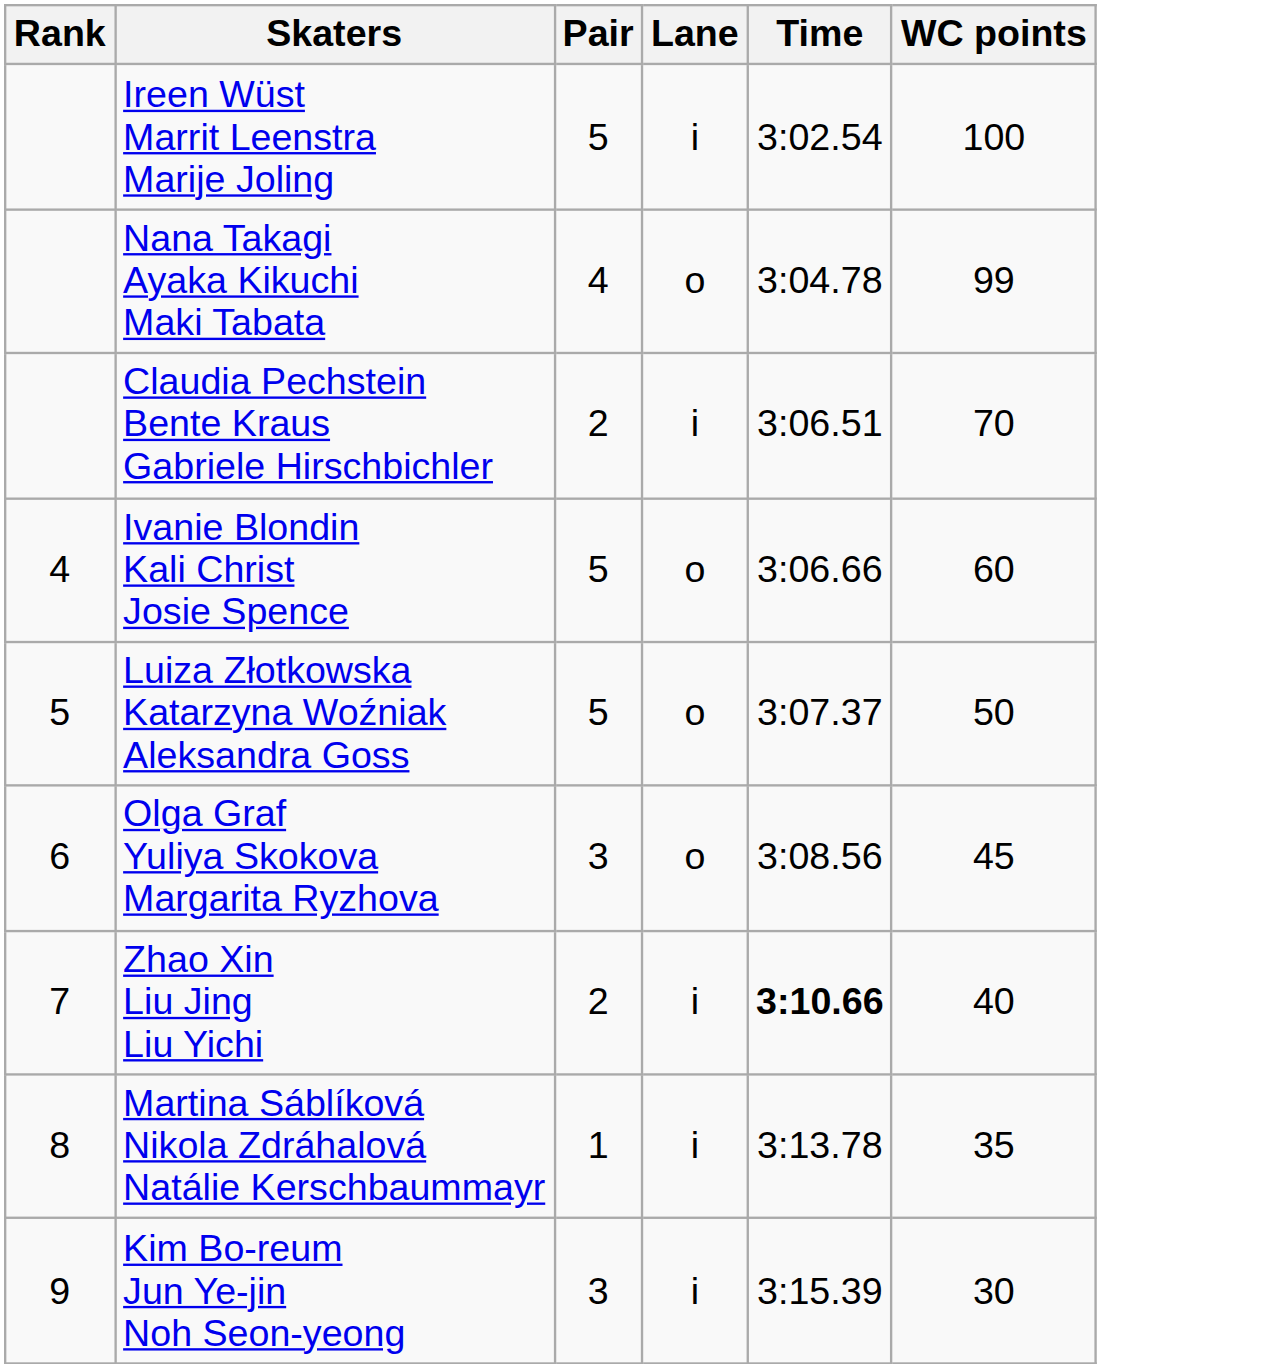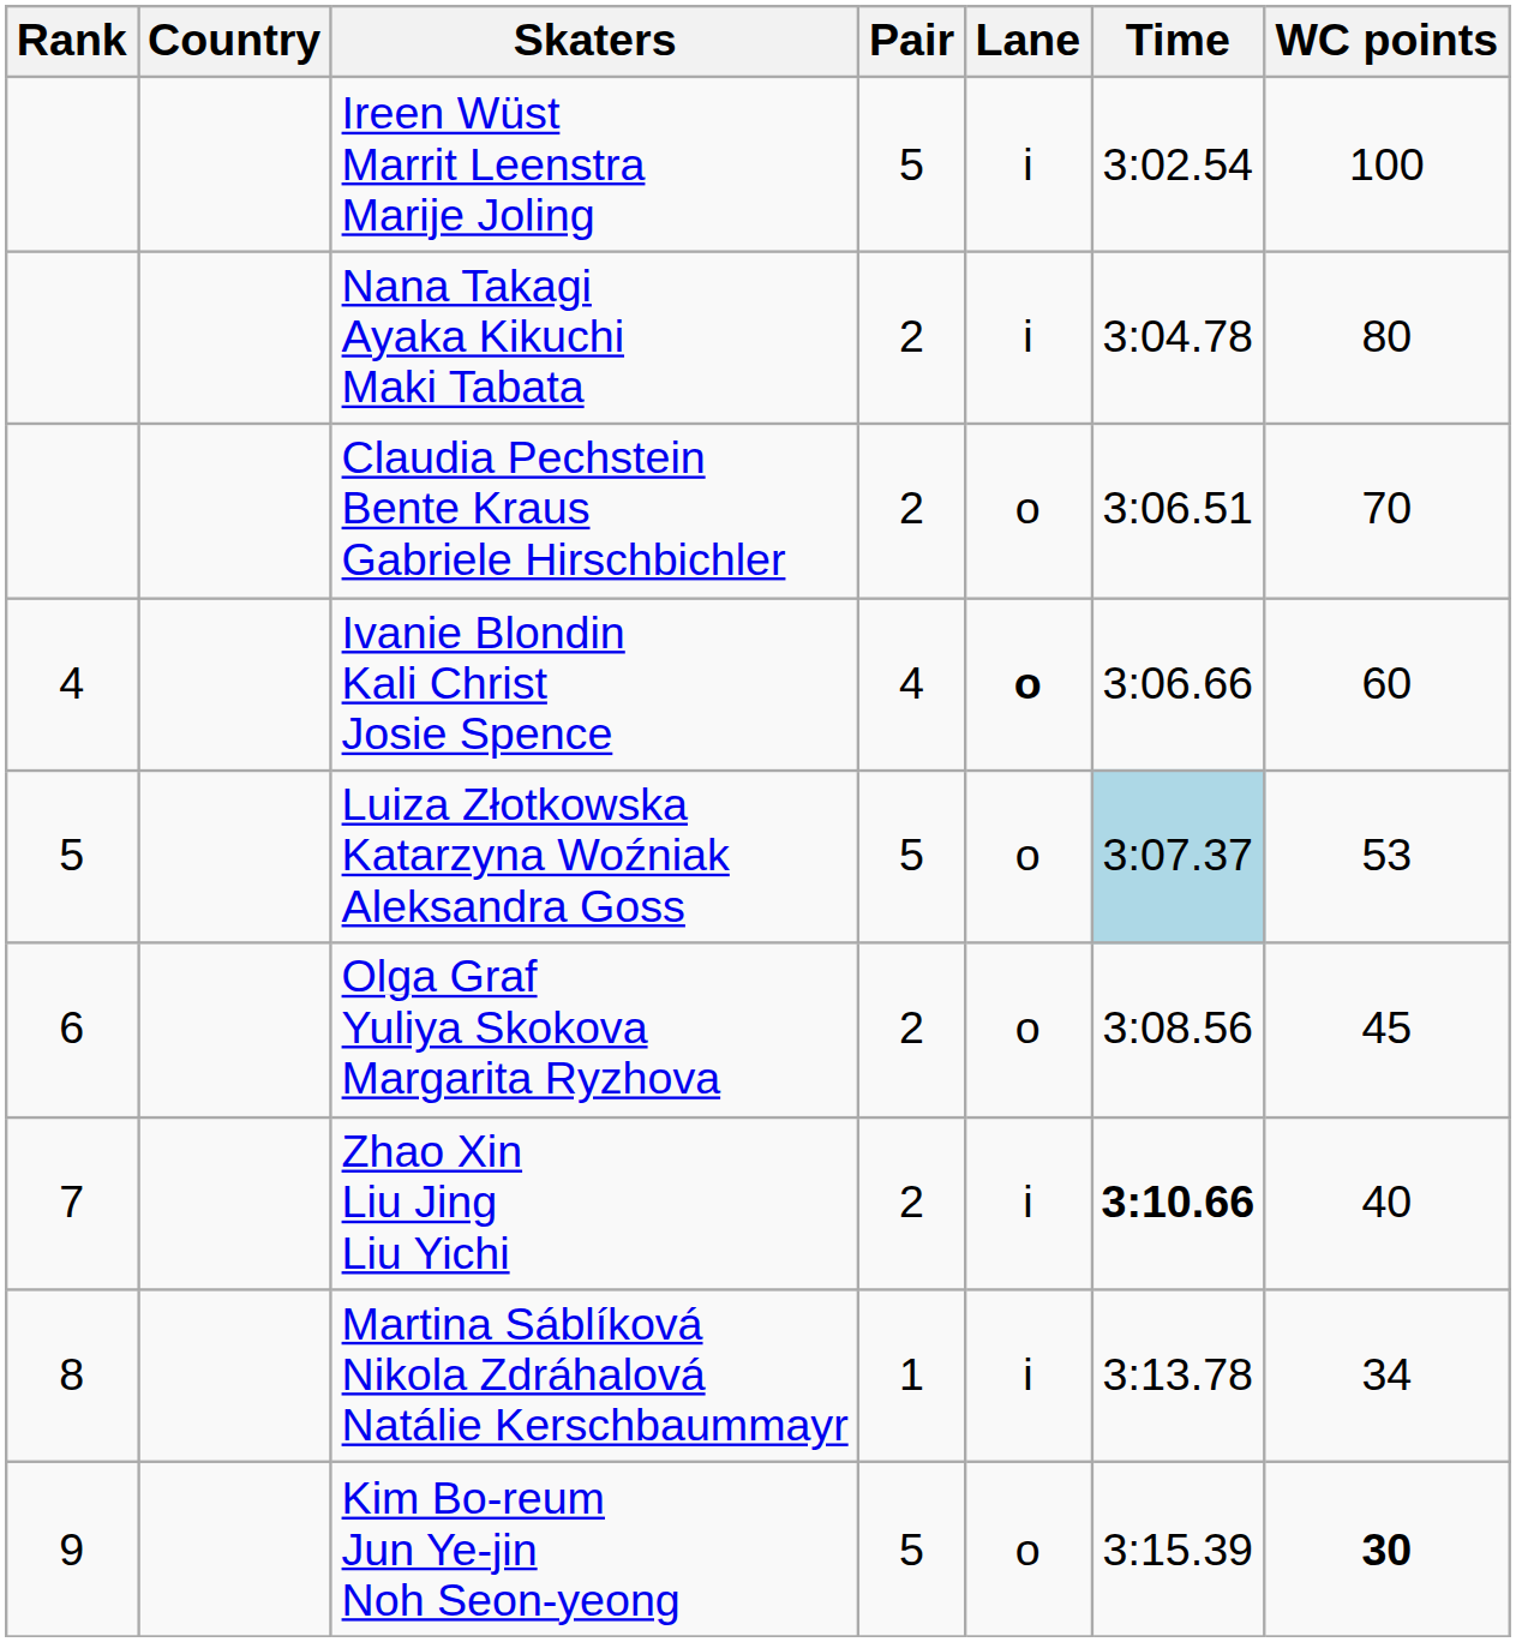 <table class="wikitable sortable" style="text-align:center">
 <tr>
 <th>Rank</th>
+<th>Country</th>
 <th>Skaters</th>
 <th>Pair</th>
 <th>Lane</th>
 <th>Time</th>
 <th>WC points</th>
 </tr>
 <tr>
 <td></td>
+<td align=left></td>
 <td align=left><a href='#'>Ireen Wüst</a><br><a href='#'>Marrit Leenstra</a><br><a href='#'>Marije Joling</a></td>
 <td>5</td>
 <td>i</td>
 <td>3:02.54</td>
 <td>100</td>
 </tr>
 <tr>
 <td></td>
+<td align=left></td>
 <td align=left><a href='#'>Nana Takagi</a><br><a href='#'>Ayaka Kikuchi</a><br><a href='#'>Maki Tabata</a></td>
-<td>4</td>
-<td>o</td>
+<td>2</td>
+<td>i</td>
 <td>3:04.78</td>
-<td>99</td>
+<td>80</td>
 </tr>
 <tr>
 <td></td>
+<td align=left></td>
 <td align=left><a href='#'>Claudia Pechstein</a><br><a href='#'>Bente Kraus</a><br><a href='#'>Gabriele Hirschbichler</a></td>
 <td>2</td>
-<td>i</td>
+<td>o</td>
 <td>3:06.51</td>
 <td>70</td>
 </tr>
 <tr>
 <td>4</td>
+<td align=left></td>
 <td align=left><a href='#'>Ivanie Blondin</a><br><a href='#'>Kali Christ</a><br><a href='#'>Josie Spence</a></td>
-<td>5</td>
-<td>o</td>
+<td>4</td>
+<td><strong>o</strong></td>
 <td>3:06.66</td>
 <td>60</td>
 </tr>
 <tr>
 <td>5</td>
+<td align=left></td>
 <td align=left><a href='#'>Luiza Złotkowska</a><br><a href='#'>Katarzyna Woźniak</a><br><a href='#'>Aleksandra Goss</a></td>
 <td>5</td>
 <td>o</td>
-<td>3:07.37</td>
-<td>50</td>
+<td style="background: lightblue;">3:07.37</td>
+<td>53</td>
 </tr>
 <tr>
 <td>6</td>
+<td align=left></td>
 <td align=left><a href='#'>Olga Graf</a><br><a href='#'>Yuliya Skokova</a><br><a href='#'>Margarita Ryzhova</a></td>
-<td>3</td>
+<td>2</td>
 <td>o</td>
 <td>3:08.56</td>
 <td>45</td>
 </tr>
 <tr>
 <td>7</td>
+<td align=left></td>
 <td align=left><a href='#'>Zhao Xin</a><br><a href='#'>Liu Jing</a><br><a href='#'>Liu Yichi</a></td>
 <td>2</td>
 <td>i</td>
 <td><strong>3:10.66</strong></td>
 <td>40</td>
 </tr>
 <tr>
 <td>8</td>
+<td align=left></td>
 <td align=left><a href='#'>Martina Sáblíková</a><br><a href='#'>Nikola Zdráhalová</a><br><a href='#'>Natálie Kerschbaummayr</a></td>
 <td>1</td>
 <td>i</td>
 <td>3:13.78</td>
-<td>35</td>
+<td>34</td>
 </tr>
 <tr>
 <td>9</td>
+<td align=left></td>
 <td align=left><a href='#'>Kim Bo-reum</a><br><a href='#'>Jun Ye-jin</a><br><a href='#'>Noh Seon-yeong</a></td>
-<td>3</td>
-<td>i</td>
+<td>5</td>
+<td>o</td>
 <td>3:15.39</td>
-<td>30</td>
+<td><strong>30</strong></td>
 </tr>
 </table>
